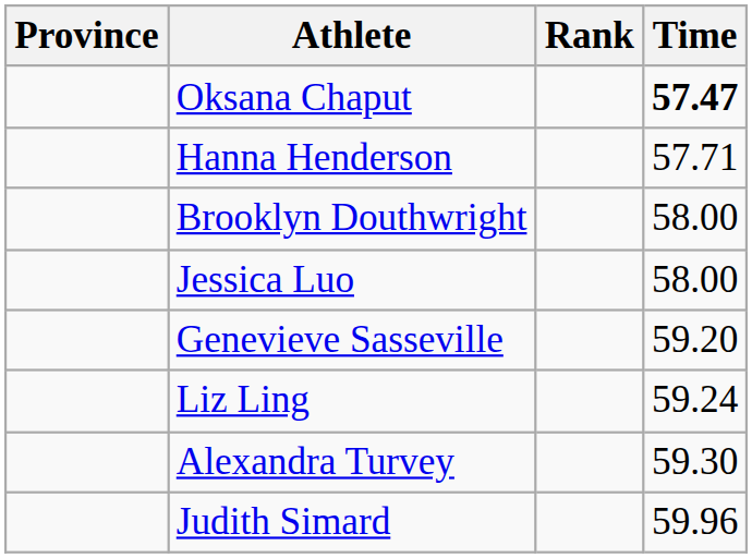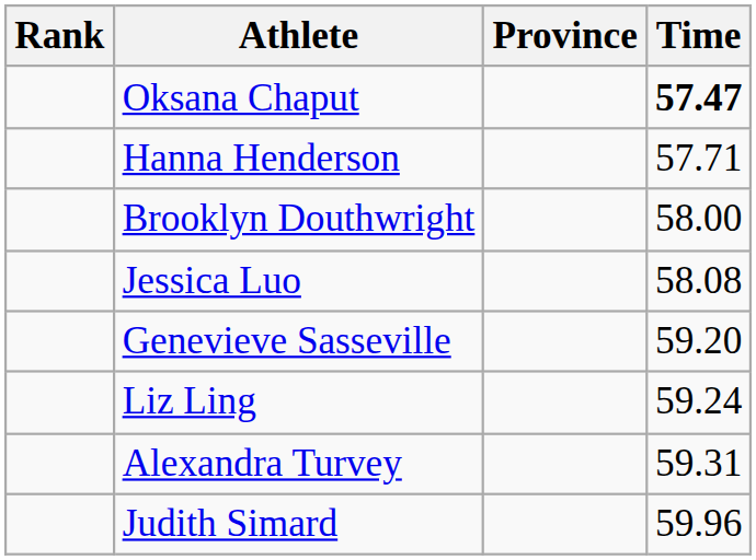 <table class="wikitable sortable" style="text-align:center">
 <tr>
+<th>Rank</th>
+<th>Athlete</th>
 <th>Province</th>
-<th>Athlete</th>
-<th>Rank</th>
 <th>Time</th>
 </tr>
 <tr>
+<td></td>
+<td align=left><a href='#'>Oksana Chaput</a></td>
 <td style="text-align:left;"></td>
-<td align=left><a href='#'>Oksana Chaput</a></td>
-<td></td>
 <td><strong>57.47</strong></td>
 </tr>
 <tr>
+<td></td>
+<td align=left><a href='#'>Hanna Henderson</a></td>
 <td style="text-align:left;"></td>
-<td align=left><a href='#'>Hanna Henderson</a></td>
-<td></td>
 <td>57.71</td>
 </tr>
 <tr>
+<td></td>
+<td align=left><a href='#'>Brooklyn Douthwright</a></td>
 <td style="text-align:left;"></td>
-<td align=left><a href='#'>Brooklyn Douthwright</a></td>
-<td></td>
 <td>58.00</td>
 </tr>
 <tr>
+<td></td>
+<td align=left><a href='#'>Jessica Luo</a></td>
 <td style="text-align:left;"></td>
-<td align=left><a href='#'>Jessica Luo</a></td>
-<td></td>
-<td>58.00</td>
+<td>58.08</td>
 </tr>
 <tr>
+<td></td>
+<td align=left><a href='#'>Genevieve Sasseville</a></td>
 <td style="text-align:left;"></td>
-<td align=left><a href='#'>Genevieve Sasseville</a></td>
-<td></td>
 <td>59.20</td>
 </tr>
 <tr>
+<td></td>
+<td align=left><a href='#'>Liz Ling</a></td>
 <td style="text-align:left;"></td>
-<td align=left><a href='#'>Liz Ling</a></td>
-<td></td>
 <td>59.24</td>
 </tr>
 <tr>
+<td></td>
+<td align=left><a href='#'>Alexandra Turvey</a></td>
 <td style="text-align:left;"></td>
-<td align=left><a href='#'>Alexandra Turvey</a></td>
-<td></td>
-<td>59.30</td>
+<td>59.31</td>
 </tr>
 <tr>
+<td></td>
+<td align=left><a href='#'>Judith Simard</a></td>
 <td style="text-align:left;"></td>
-<td align=left><a href='#'>Judith Simard</a></td>
-<td></td>
 <td>59.96</td>
 </tr>
 </table>
